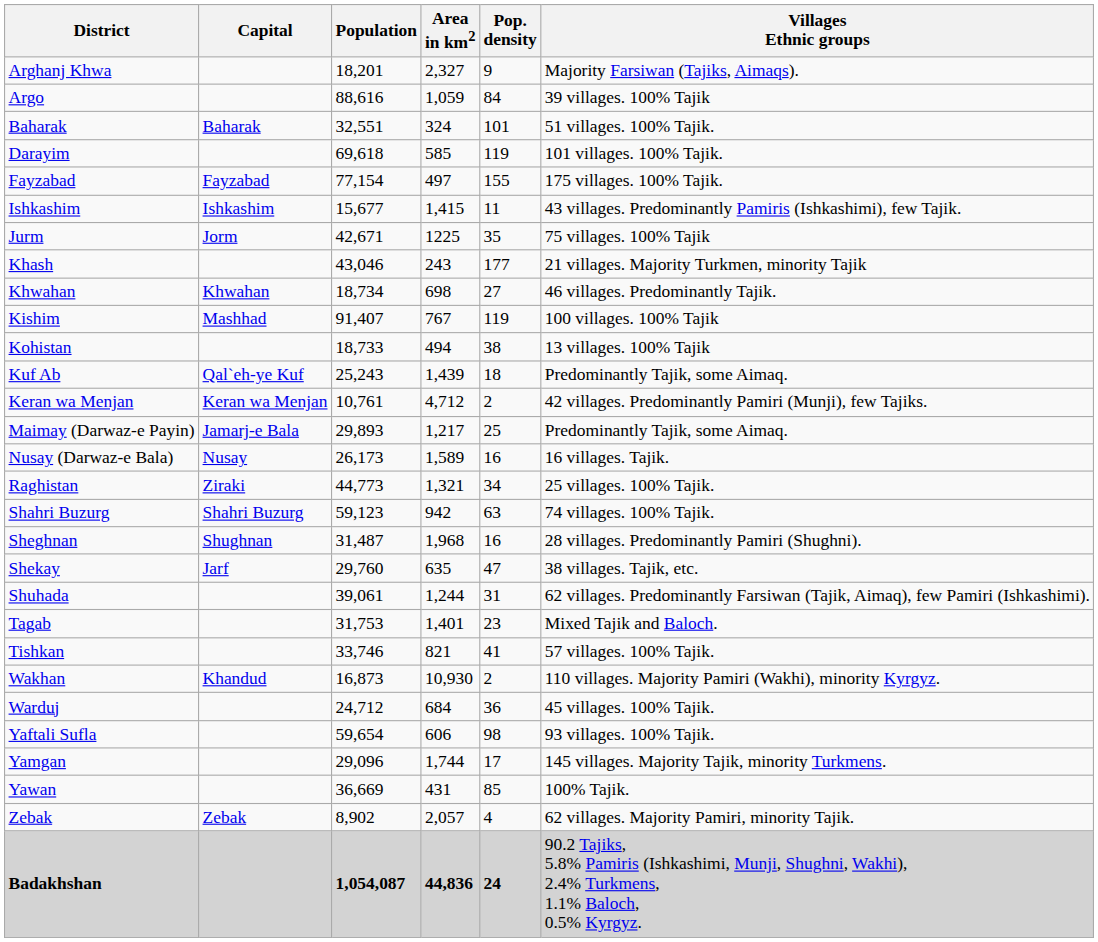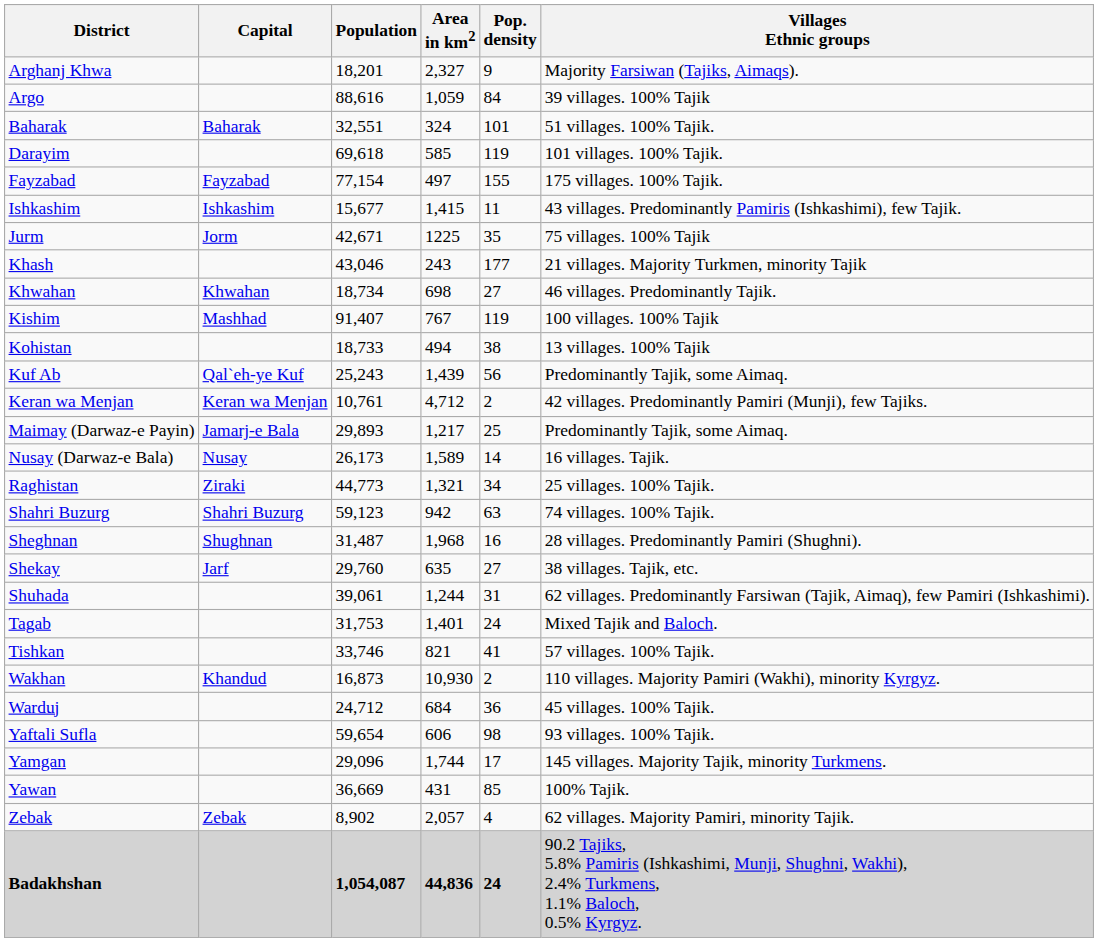 <table class="wikitable sortable" style="font-size:100%;" align=center>
 <tr bgcolor="#efefef">
 <th align="left">District</th>
 <th align="left">Capital</th>
 <th align="left">Population</th>
 <th align="left">Area<br>in km<sup>2</sup></th>
 <th align="left">Pop.<br>density</th>
 <th align="center">Villages<br>Ethnic groups</th>
 </tr>
 <tr>
 <td><a href='#'>Arghanj Khwa</a></td>
 <td></td>
 <td>18,201</td>
 <td>2,327</td>
 <td>9</td>
 <td>Majority <a href='#'>Farsiwan</a> (<a href='#'>Tajiks</a>, <a href='#'>Aimaqs</a>).</td>
 </tr>
 <tr>
 <td><a href='#'>Argo</a></td>
 <td></td>
 <td>88,616</td>
 <td>1,059</td>
 <td>84</td>
 <td>39 villages. 100% Tajik</td>
 </tr>
 <tr>
 <td><a href='#'>Baharak</a></td>
 <td><a href='#'>Baharak</a></td>
 <td>32,551</td>
 <td>324</td>
 <td>101</td>
 <td>51 villages. 100% Tajik.</td>
 </tr>
 <tr>
 <td><a href='#'>Darayim</a></td>
 <td></td>
 <td>69,618</td>
 <td>585</td>
 <td>119</td>
 <td>101 villages. 100% Tajik.</td>
 </tr>
 <tr>
 <td><a href='#'>Fayzabad</a></td>
 <td><a href='#'>Fayzabad</a></td>
 <td>77,154</td>
 <td>497</td>
 <td>155</td>
 <td>175 villages. 100% Tajik.</td>
 </tr>
 <tr>
 <td><a href='#'>Ishkashim</a></td>
 <td><a href='#'>Ishkashim</a></td>
 <td>15,677</td>
 <td>1,415</td>
 <td>11</td>
 <td>43 villages. Predominantly <a href='#'>Pamiris</a> (Ishkashimi), few Tajik.</td>
 </tr>
 <tr>
 <td><a href='#'>Jurm</a></td>
 <td><a href='#'>Jorm</a></td>
 <td>42,671</td>
 <td>1225</td>
 <td>35</td>
 <td>75 villages. 100% Tajik</td>
 </tr>
 <tr>
 <td><a href='#'>Khash</a></td>
 <td></td>
 <td>43,046</td>
 <td>243</td>
 <td>177</td>
 <td>21 villages. Majority Turkmen, minority Tajik</td>
 </tr>
 <tr>
 <td><a href='#'>Khwahan</a></td>
 <td><a href='#'>Khwahan</a></td>
 <td>18,734</td>
 <td>698</td>
 <td>27</td>
 <td>46 villages. Predominantly Tajik.</td>
 </tr>
 <tr>
 <td><a href='#'>Kishim</a></td>
 <td><a href='#'>Mashhad</a></td>
 <td>91,407</td>
 <td>767</td>
 <td>119</td>
 <td>100 villages. 100% Tajik</td>
 </tr>
 <tr>
 <td><a href='#'>Kohistan</a></td>
 <td></td>
 <td>18,733</td>
 <td>494</td>
 <td>38</td>
 <td>13 villages. 100% Tajik</td>
 </tr>
 <tr>
 <td><a href='#'>Kuf Ab</a></td>
 <td><a href='#'>Qal`eh-ye Kuf</a></td>
 <td>25,243</td>
 <td>1,439</td>
-<td>18</td>
+<td>56</td>
 <td>Predominantly Tajik, some Aimaq.</td>
 </tr>
 <tr>
 <td><a href='#'>Keran wa Menjan</a></td>
 <td><a href='#'>Keran wa Menjan</a></td>
 <td>10,761</td>
 <td>4,712</td>
 <td>2</td>
 <td>42 villages. Predominantly Pamiri (Munji), few Tajiks.</td>
 </tr>
 <tr>
 <td><a href='#'>Maimay</a> (Darwaz-e Payin)</td>
 <td><a href='#'>Jamarj-e Bala</a></td>
 <td>29,893</td>
 <td>1,217</td>
 <td>25</td>
 <td>Predominantly Tajik, some Aimaq.</td>
 </tr>
 <tr>
 <td><a href='#'>Nusay</a>  (Darwaz-e Bala)</td>
 <td><a href='#'>Nusay</a></td>
 <td>26,173</td>
 <td>1,589</td>
-<td>16</td>
+<td>14</td>
 <td>16 villages. Tajik.</td>
 </tr>
 <tr>
 <td><a href='#'>Raghistan</a></td>
 <td><a href='#'>Ziraki</a></td>
 <td>44,773</td>
 <td>1,321</td>
 <td>34</td>
 <td>25 villages. 100% Tajik.</td>
 </tr>
 <tr>
 <td><a href='#'>Shahri Buzurg</a></td>
 <td><a href='#'>Shahri Buzurg</a></td>
 <td>59,123</td>
 <td>942</td>
 <td>63</td>
 <td>74 villages. 100% Tajik.</td>
 </tr>
 <tr>
 <td><a href='#'>Sheghnan</a></td>
 <td><a href='#'>Shughnan</a></td>
 <td>31,487</td>
 <td>1,968</td>
 <td>16</td>
 <td>28 villages. Predominantly Pamiri (Shughni).</td>
 </tr>
 <tr>
 <td><a href='#'>Shekay</a></td>
 <td><a href='#'>Jarf</a></td>
 <td>29,760</td>
 <td>635</td>
-<td>47</td>
+<td>27</td>
 <td>38 villages. Tajik, etc.</td>
 </tr>
 <tr>
 <td><a href='#'>Shuhada</a></td>
 <td></td>
 <td>39,061</td>
 <td>1,244</td>
 <td>31</td>
 <td>62 villages. Predominantly Farsiwan (Tajik, Aimaq), few Pamiri (Ishkashimi).</td>
 </tr>
 <tr>
 <td><a href='#'>Tagab</a></td>
 <td></td>
 <td>31,753</td>
 <td>1,401</td>
-<td>23</td>
+<td>24</td>
 <td>Mixed Tajik and <a href='#'>Baloch</a>.</td>
 </tr>
 <tr>
 <td><a href='#'>Tishkan</a></td>
 <td></td>
 <td>33,746</td>
 <td>821</td>
 <td>41</td>
 <td>57 villages. 100% Tajik.</td>
 </tr>
 <tr>
 <td><a href='#'>Wakhan</a></td>
 <td><a href='#'>Khandud</a></td>
 <td>16,873</td>
 <td>10,930</td>
 <td>2</td>
 <td>110 villages. Majority Pamiri (Wakhi), minority <a href='#'>Kyrgyz</a>.</td>
 </tr>
 <tr>
 <td><a href='#'>Warduj</a></td>
 <td></td>
 <td>24,712</td>
 <td>684</td>
 <td>36</td>
 <td>45 villages. 100% Tajik.</td>
 </tr>
 <tr>
 <td><a href='#'>Yaftali Sufla</a></td>
 <td></td>
 <td>59,654</td>
 <td>606</td>
 <td>98</td>
 <td>93 villages. 100% Tajik.</td>
 </tr>
 <tr>
 <td><a href='#'>Yamgan</a></td>
 <td></td>
 <td>29,096</td>
 <td>1,744</td>
 <td>17</td>
 <td>145 villages. Majority Tajik, minority <a href='#'>Turkmens</a>.</td>
 </tr>
 <tr>
 <td><a href='#'>Yawan</a></td>
 <td></td>
 <td>36,669</td>
 <td>431</td>
 <td>85</td>
 <td>100% Tajik.</td>
 </tr>
 <tr>
 <td><a href='#'>Zebak</a></td>
 <td><a href='#'>Zebak</a></td>
 <td>8,902</td>
 <td>2,057</td>
 <td>4</td>
 <td>62 villages. Majority Pamiri, minority Tajik.</td>
 </tr>
 <tr bgcolor="#d3d3d3">
 <td><strong>Badakhshan</strong></td>
 <td></td>
 <td><strong>1,054,087</strong></td>
 <td><strong>44,836</strong></td>
 <td><strong>24</strong></td>
 <td>90.2 <a href='#'>Tajiks</a>,<br>5.8% <a href='#'>Pamiris</a> (Ishkashimi, <a href='#'>Munji</a>, <a href='#'>Shughni</a>, <a href='#'>Wakhi</a>),<br>2.4% <a href='#'>Turkmens</a>,<br>1.1% <a href='#'>Baloch</a>,<br>0.5% <a href='#'>Kyrgyz</a>.</td>
 </tr>
 </table>
